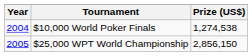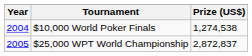 <table class="wikitable">
 <tr>
 </tr>
 <tr>
 <th>Year</th>
 <th>Tournament</th>
 <th>Prize (US$)</th>
 </tr>
 <tr>
 <td><a href='#'>2004</a></td>
 <td>$10,000 World Poker Finals</td>
 <td>1,274,538</td>
 </tr>
 <tr>
 <td><a href='#'>2005</a></td>
 <td>$25,000 WPT World Championship</td>
-<td>2,856,150</td>
+<td>2,872,837</td>
 </tr>
 </table>
